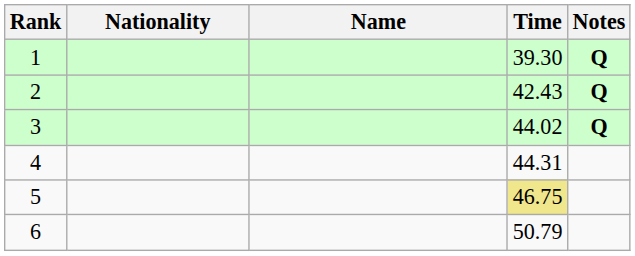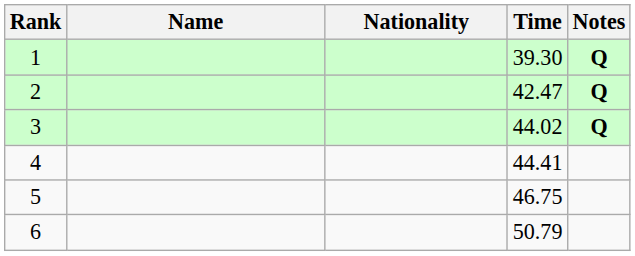 <table class="wikitable sortable" style="text-align:center">
 <tr>
 <th>Rank</th>
+<th style="width:180px">Name</th>
 <th style="width:125px">Nationality</th>
-<th style="width:180px">Name</th>
 <th>Time</th>
 <th>Notes</th>
 </tr>
 <tr style="background:#cfc;">
 <td>1</td>
 <td style="text-align:left;"></td>
 <td style="text-align:left;"></td>
 <td>39.30</td>
 <td><strong>Q</strong></td>
 </tr>
 <tr style="background:#cfc;">
 <td>2</td>
 <td style="text-align:left;"></td>
 <td style="text-align:left;"></td>
-<td>42.43</td>
+<td>42.47</td>
 <td><strong>Q</strong></td>
 </tr>
 <tr style="background:#cfc;">
 <td>3</td>
 <td style="text-align:left;"></td>
 <td style="text-align:left;"></td>
 <td>44.02</td>
 <td><strong>Q</strong></td>
 </tr>
 <tr>
 <td>4</td>
 <td style="text-align:left;"></td>
 <td style="text-align:left;"></td>
-<td>44.31</td>
+<td>44.41</td>
 <td></td>
 </tr>
 <tr>
 <td>5</td>
 <td style="text-align:left;"></td>
 <td style="text-align:left;"></td>
-<td style="background: khaki;">46.75</td>
+<td>46.75</td>
 <td></td>
 </tr>
 <tr>
 <td>6</td>
 <td style="text-align:left;"></td>
 <td style="text-align:left;"></td>
 <td>50.79</td>
 <td></td>
 </tr>
 </table>
